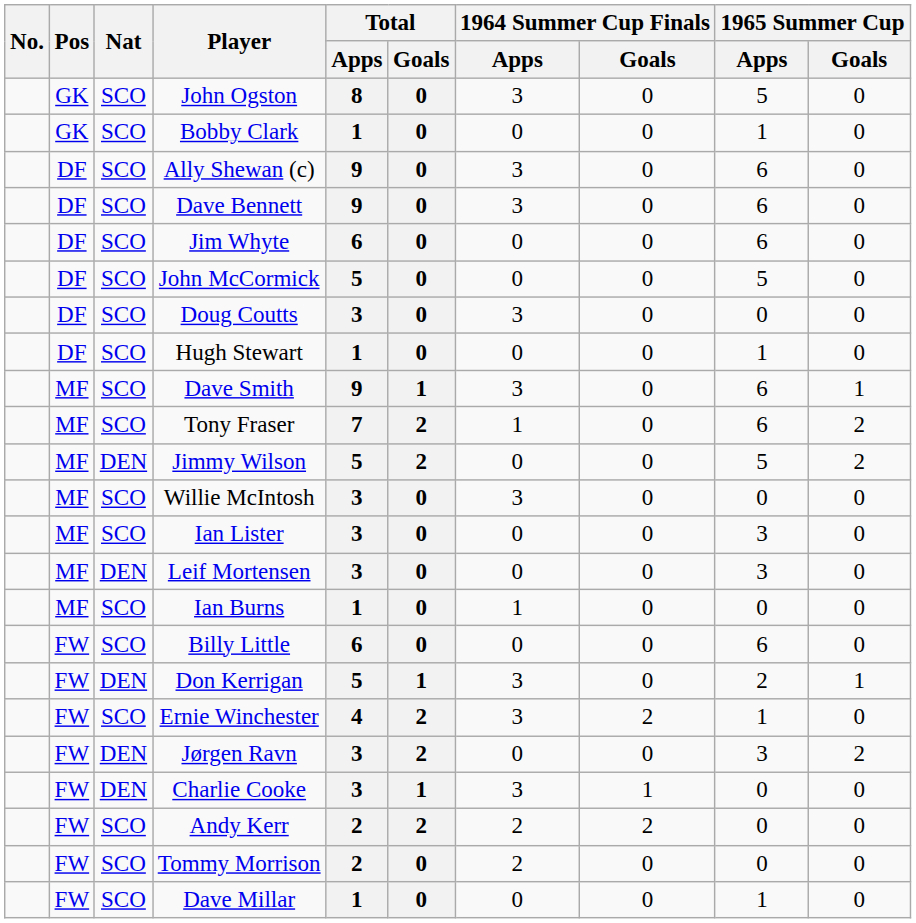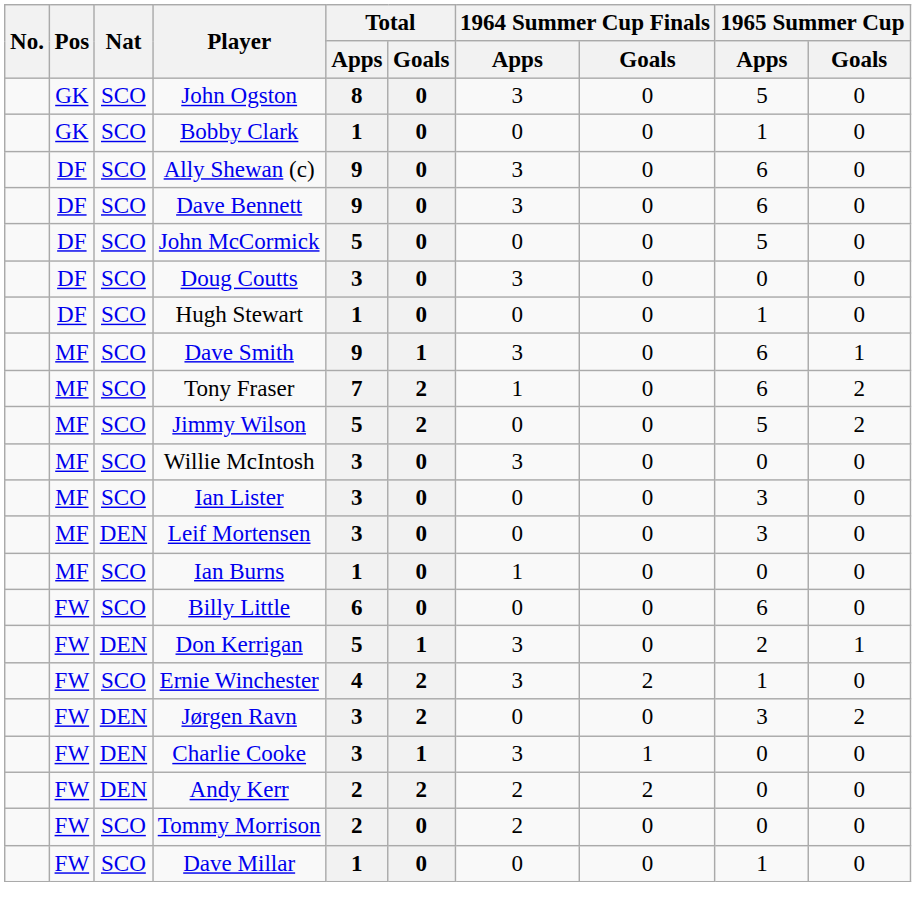 <table class="wikitable sortable" style="text-align: center;">
 <tr>
 <th rowspan="2"><abbr>No.</abbr></th>
 <th rowspan="2"><abbr>Pos</abbr></th>
 <th rowspan="2"><abbr>Nat</abbr></th>
 <th rowspan="2">Player</th>
 <th colspan="2">Total</th>
 <th colspan="2">1964 Summer Cup Finals</th>
 <th colspan="2">1965 Summer Cup</th>
 </tr>
 <tr>
 <th>Apps</th>
 <th>Goals</th>
 <th>Apps</th>
 <th>Goals</th>
 <th>Apps</th>
 <th>Goals</th>
 </tr>
 <tr>
 <td></td>
 <td><a href='#'>GK</a></td>
 <td> <a href='#'>SCO</a></td>
 <td><a href='#'>John Ogston</a></td>
 <th>8</th>
 <th>0</th>
 <td>3</td>
 <td>0</td>
 <td>5</td>
 <td>0</td>
 </tr>
 <tr>
 <td></td>
 <td><a href='#'>GK</a></td>
 <td> <a href='#'>SCO</a></td>
 <td><a href='#'>Bobby Clark</a></td>
 <th>1</th>
 <th>0</th>
 <td>0</td>
 <td>0</td>
 <td>1</td>
 <td>0</td>
 </tr>
 <tr>
 <td></td>
 <td><a href='#'>DF</a></td>
 <td> <a href='#'>SCO</a></td>
 <td><a href='#'>Ally Shewan</a> (c)</td>
 <th>9</th>
 <th>0</th>
 <td>3</td>
 <td>0</td>
 <td>6</td>
 <td>0</td>
 </tr>
 <tr>
 <td></td>
 <td><a href='#'>DF</a></td>
 <td> <a href='#'>SCO</a></td>
 <td><a href='#'>Dave Bennett</a></td>
 <th>9</th>
 <th>0</th>
 <td>3</td>
 <td>0</td>
 <td>6</td>
 <td>0</td>
 </tr>
 <tr>
 <td></td>
 <td><a href='#'>DF</a></td>
 <td> <a href='#'>SCO</a></td>
-<td><a href='#'>Jim Whyte</a></td>
-<th>6</th>
-<th>0</th>
-<td>0</td>
-<td>0</td>
-<td>6</td>
-<td>0</td>
-</tr>
-<tr>
-<td></td>
-<td><a href='#'>DF</a></td>
-<td> <a href='#'>SCO</a></td>
 <td><a href='#'>John McCormick</a></td>
 <th>5</th>
 <th>0</th>
 <td>0</td>
 <td>0</td>
 <td>5</td>
 <td>0</td>
 </tr>
 <tr>
 <td></td>
 <td><a href='#'>DF</a></td>
 <td> <a href='#'>SCO</a></td>
 <td><a href='#'>Doug Coutts</a></td>
 <th>3</th>
 <th>0</th>
 <td>3</td>
 <td>0</td>
 <td>0</td>
 <td>0</td>
 </tr>
 <tr>
 <td></td>
 <td><a href='#'>DF</a></td>
 <td> <a href='#'>SCO</a></td>
 <td>Hugh Stewart</td>
 <th>1</th>
 <th>0</th>
 <td>0</td>
 <td>0</td>
 <td>1</td>
 <td>0</td>
 </tr>
 <tr>
 <td></td>
 <td><a href='#'>MF</a></td>
 <td> <a href='#'>SCO</a></td>
 <td><a href='#'>Dave Smith</a></td>
 <th>9</th>
 <th>1</th>
 <td>3</td>
 <td>0</td>
 <td>6</td>
 <td>1</td>
 </tr>
 <tr>
 <td></td>
 <td><a href='#'>MF</a></td>
 <td> <a href='#'>SCO</a></td>
 <td>Tony Fraser</td>
 <th>7</th>
 <th>2</th>
 <td>1</td>
 <td>0</td>
 <td>6</td>
 <td>2</td>
 </tr>
 <tr>
 <td></td>
 <td><a href='#'>MF</a></td>
-<td> <a href='#'>DEN</a></td>
+<td> <a href='#'>SCO</a></td>
 <td><a href='#'>Jimmy Wilson</a></td>
 <th>5</th>
 <th>2</th>
 <td>0</td>
 <td>0</td>
 <td>5</td>
 <td>2</td>
 </tr>
 <tr>
 <td></td>
 <td><a href='#'>MF</a></td>
 <td> <a href='#'>SCO</a></td>
 <td>Willie McIntosh</td>
 <th>3</th>
 <th>0</th>
 <td>3</td>
 <td>0</td>
 <td>0</td>
 <td>0</td>
 </tr>
 <tr>
 <td></td>
 <td><a href='#'>MF</a></td>
 <td> <a href='#'>SCO</a></td>
 <td><a href='#'>Ian Lister</a></td>
 <th>3</th>
 <th>0</th>
 <td>0</td>
 <td>0</td>
 <td>3</td>
 <td>0</td>
 </tr>
 <tr>
 <td></td>
 <td><a href='#'>MF</a></td>
 <td> <a href='#'>DEN</a></td>
 <td><a href='#'>Leif Mortensen</a></td>
 <th>3</th>
 <th>0</th>
 <td>0</td>
 <td>0</td>
 <td>3</td>
 <td>0</td>
 </tr>
 <tr>
 <td></td>
 <td><a href='#'>MF</a></td>
 <td> <a href='#'>SCO</a></td>
 <td><a href='#'>Ian Burns</a></td>
 <th>1</th>
 <th>0</th>
 <td>1</td>
 <td>0</td>
 <td>0</td>
 <td>0</td>
 </tr>
 <tr>
 <td></td>
 <td><a href='#'>FW</a></td>
 <td> <a href='#'>SCO</a></td>
 <td><a href='#'>Billy Little</a></td>
 <th>6</th>
 <th>0</th>
 <td>0</td>
 <td>0</td>
 <td>6</td>
 <td>0</td>
 </tr>
 <tr>
 <td></td>
 <td><a href='#'>FW</a></td>
 <td> <a href='#'>DEN</a></td>
 <td><a href='#'>Don Kerrigan</a></td>
 <th>5</th>
 <th>1</th>
 <td>3</td>
 <td>0</td>
 <td>2</td>
 <td>1</td>
 </tr>
 <tr>
 <td></td>
 <td><a href='#'>FW</a></td>
 <td> <a href='#'>SCO</a></td>
 <td><a href='#'>Ernie Winchester</a></td>
 <th>4</th>
 <th>2</th>
 <td>3</td>
 <td>2</td>
 <td>1</td>
 <td>0</td>
 </tr>
 <tr>
 <td></td>
 <td><a href='#'>FW</a></td>
 <td> <a href='#'>DEN</a></td>
 <td><a href='#'>Jørgen Ravn</a></td>
 <th>3</th>
 <th>2</th>
 <td>0</td>
 <td>0</td>
 <td>3</td>
 <td>2</td>
 </tr>
 <tr>
 <td></td>
 <td><a href='#'>FW</a></td>
 <td> <a href='#'>DEN</a></td>
 <td><a href='#'>Charlie Cooke</a></td>
 <th>3</th>
 <th>1</th>
 <td>3</td>
 <td>1</td>
 <td>0</td>
 <td>0</td>
 </tr>
 <tr>
 <td></td>
 <td><a href='#'>FW</a></td>
-<td> <a href='#'>SCO</a></td>
+<td> <a href='#'>DEN</a></td>
 <td><a href='#'>Andy Kerr</a></td>
 <th>2</th>
 <th>2</th>
 <td>2</td>
 <td>2</td>
 <td>0</td>
 <td>0</td>
 </tr>
 <tr>
 <td></td>
 <td><a href='#'>FW</a></td>
 <td> <a href='#'>SCO</a></td>
 <td><a href='#'>Tommy Morrison</a></td>
 <th>2</th>
 <th>0</th>
 <td>2</td>
 <td>0</td>
 <td>0</td>
 <td>0</td>
 </tr>
 <tr>
 <td></td>
 <td><a href='#'>FW</a></td>
 <td> <a href='#'>SCO</a></td>
 <td><a href='#'>Dave Millar</a></td>
 <th>1</th>
 <th>0</th>
 <td>0</td>
 <td>0</td>
 <td>1</td>
 <td>0</td>
 </tr>
 </table>
